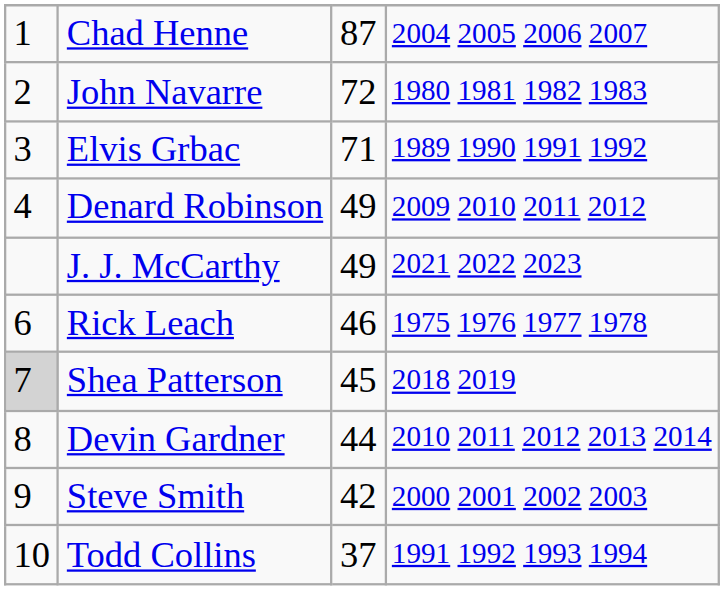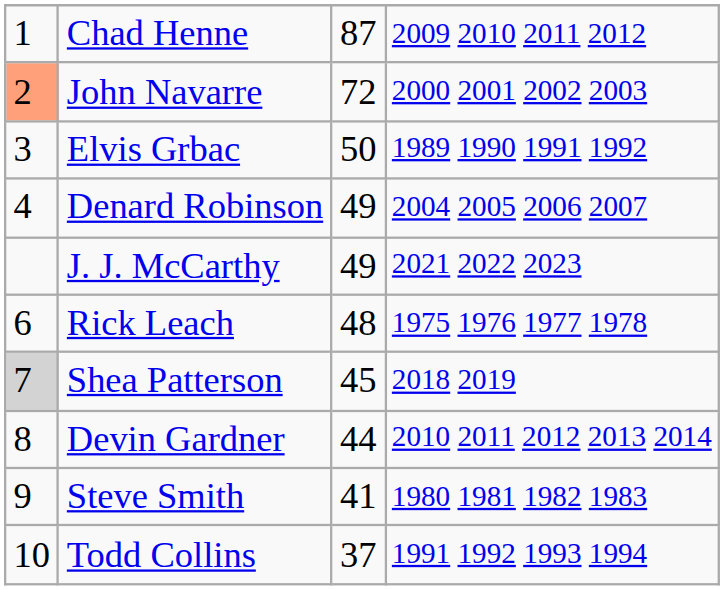 <table class="wikitable">
 <tr>
 </tr>
 <tr>
 <td>1</td>
 <td><a href='#'>Chad Henne</a></td>
 <td>87</td>
-<td style="font-size:80%;"><a href='#'>2004</a> <a href='#'>2005</a> <a href='#'>2006</a> <a href='#'>2007</a></td>
+<td style="font-size:80%;"><a href='#'>2009</a> <a href='#'>2010</a> <a href='#'>2011</a> <a href='#'>2012</a></td>
 </tr>
 <tr>
-<td>2</td>
+<td style="background: lightsalmon;">2</td>
 <td><a href='#'>John Navarre</a></td>
 <td>72</td>
-<td style="font-size:80%;"><a href='#'>1980</a> <a href='#'>1981</a> <a href='#'>1982</a> <a href='#'>1983</a></td>
+<td style="font-size:80%;"><a href='#'>2000</a> <a href='#'>2001</a> <a href='#'>2002</a> <a href='#'>2003</a></td>
 </tr>
 <tr>
 <td>3</td>
 <td><a href='#'>Elvis Grbac</a></td>
-<td>71</td>
+<td>50</td>
 <td style="font-size:80%;"><a href='#'>1989</a> <a href='#'>1990</a> <a href='#'>1991</a> <a href='#'>1992</a></td>
 </tr>
 <tr>
 <td>4</td>
 <td><a href='#'>Denard Robinson</a></td>
 <td>49</td>
-<td style="font-size:80%;"><a href='#'>2009</a> <a href='#'>2010</a> <a href='#'>2011</a> <a href='#'>2012</a></td>
+<td style="font-size:80%;"><a href='#'>2004</a> <a href='#'>2005</a> <a href='#'>2006</a> <a href='#'>2007</a></td>
 </tr>
 <tr>
 <td></td>
 <td><a href='#'>J. J. McCarthy</a></td>
 <td>49</td>
 <td style="font-size:80%;"><a href='#'>2021</a> <a href='#'>2022</a> <a href='#'>2023</a></td>
 </tr>
 <tr>
 <td>6</td>
 <td><a href='#'>Rick Leach</a></td>
-<td>46</td>
+<td>48</td>
 <td style="font-size:80%;"><a href='#'>1975</a> <a href='#'>1976</a> <a href='#'>1977</a> <a href='#'>1978</a></td>
 </tr>
 <tr>
 <td style="background: lightgrey;">7</td>
 <td><a href='#'>Shea Patterson</a></td>
 <td>45</td>
 <td style="font-size:80%;"><a href='#'>2018</a> <a href='#'>2019</a></td>
 </tr>
 <tr>
 <td>8</td>
 <td><a href='#'>Devin Gardner</a></td>
 <td>44</td>
 <td style="font-size:80%;"><a href='#'>2010</a> <a href='#'>2011</a> <a href='#'>2012</a> <a href='#'>2013</a> <a href='#'>2014</a></td>
 </tr>
 <tr>
 <td>9</td>
 <td><a href='#'>Steve Smith</a></td>
-<td>42</td>
-<td style="font-size:80%;"><a href='#'>2000</a> <a href='#'>2001</a> <a href='#'>2002</a> <a href='#'>2003</a></td>
+<td>41</td>
+<td style="font-size:80%;"><a href='#'>1980</a> <a href='#'>1981</a> <a href='#'>1982</a> <a href='#'>1983</a></td>
 </tr>
 <tr>
 <td>10</td>
 <td><a href='#'>Todd Collins</a></td>
 <td>37</td>
 <td style="font-size:80%;"><a href='#'>1991</a> <a href='#'>1992</a> <a href='#'>1993</a> <a href='#'>1994</a></td>
 </tr>
 </table>
